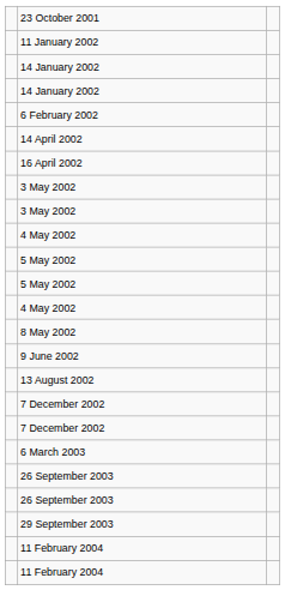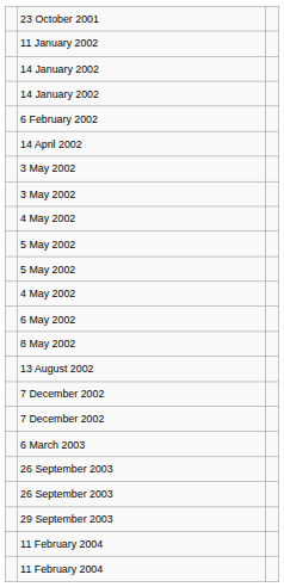 <table class="wikitable" style="font-size: 80%; float: left; width: 26em; margin-right: 1em; height: 700px">
 <tr>
 <td></td>
 <td>23 October 2001</td>
 <td></td>
 </tr>
 <tr>
 <td></td>
 <td>11 January 2002</td>
 <td></td>
 </tr>
 <tr>
 <td></td>
 <td>14 January 2002</td>
 <td></td>
 </tr>
 <tr>
 <td></td>
 <td>14 January 2002</td>
 <td></td>
 </tr>
 <tr>
 <td></td>
 <td>6 February 2002</td>
 <td></td>
 </tr>
 <tr>
 <td></td>
 <td>14 April 2002</td>
-<td></td>
-</tr>
-<tr>
-<td></td>
-<td>16 April 2002</td>
 <td></td>
 </tr>
 <tr>
 <td></td>
 <td>3 May 2002</td>
 <td></td>
 </tr>
 <tr>
 <td></td>
 <td>3 May 2002</td>
 <td></td>
 </tr>
 <tr>
 <td></td>
 <td>4 May 2002</td>
 <td></td>
 </tr>
 <tr>
 <td></td>
 <td>5 May 2002</td>
 <td></td>
 </tr>
 <tr>
 <td></td>
 <td>5 May 2002</td>
 <td></td>
 </tr>
 <tr>
 <td></td>
 <td>4 May 2002</td>
 <td></td>
 </tr>
 <tr>
 <td></td>
-<td>8 May 2002</td>
+<td>6 May 2002</td>
 <td></td>
 </tr>
 <tr>
 <td></td>
-<td>9 June 2002</td>
+<td>8 May 2002</td>
 <td></td>
 </tr>
 <tr>
 <td></td>
 <td>13 August 2002</td>
 <td></td>
 </tr>
 <tr>
 <td></td>
 <td>7 December 2002</td>
 <td></td>
 </tr>
 <tr>
 <td></td>
 <td>7 December 2002</td>
 <td></td>
 </tr>
 <tr>
 <td></td>
 <td>6 March 2003</td>
 <td></td>
 </tr>
 <tr>
 <td></td>
 <td>26 September 2003</td>
 <td></td>
 </tr>
 <tr>
 <td></td>
 <td>26 September 2003</td>
 <td></td>
 </tr>
 <tr>
 <td></td>
 <td>29 September 2003</td>
 <td></td>
 </tr>
 <tr>
 <td></td>
 <td>11 February 2004</td>
 <td></td>
 </tr>
 <tr>
 <td></td>
 <td>11 February 2004</td>
 <td></td>
 </tr>
 </table>
